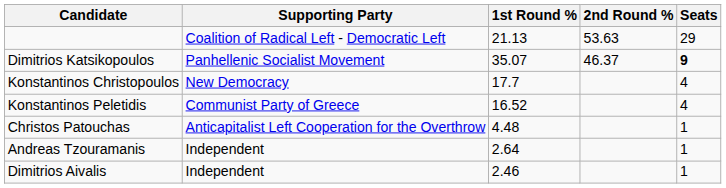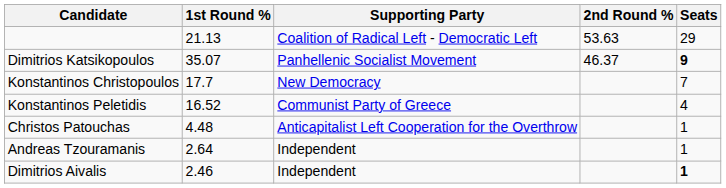 <table class="wikitable sortable">
 <tr>
 <th>Candidate</th>
+<th>1st Round %</th>
 <th>Supporting Party</th>
-<th>1st Round %</th>
 <th>2nd Round %</th>
 <th>Seats</th>
 </tr>
 <tr>
 <td></td>
+<td>21.13</td>
 <td> <a href='#'>Coalition of Radical Left</a> - <a href='#'>Democratic Left</a></td>
-<td>21.13</td>
 <td>53.63</td>
 <td>29</td>
 </tr>
 <tr>
 <td>Dimitrios Katsikopoulos</td>
+<td>35.07</td>
 <td> <a href='#'>Panhellenic Socialist Movement</a></td>
-<td>35.07</td>
 <td>46.37</td>
 <td><strong>9</strong></td>
 </tr>
 <tr>
 <td>Konstantinos Christopoulos</td>
+<td>17.7</td>
 <td> <a href='#'>New Democracy</a></td>
-<td>17.7</td>
 <td></td>
-<td>4</td>
+<td>7</td>
 </tr>
 <tr>
 <td>Konstantinos Peletidis</td>
+<td>16.52</td>
 <td> <a href='#'>Communist Party of Greece</a></td>
-<td>16.52</td>
 <td></td>
 <td>4</td>
 </tr>
 <tr>
 <td>Christos Patouchas</td>
+<td>4.48</td>
 <td> <a href='#'>Anticapitalist Left Cooperation for the Overthrow</a></td>
-<td>4.48</td>
 <td></td>
 <td>1</td>
 </tr>
 <tr>
 <td>Andreas Tzouramanis</td>
+<td>2.64</td>
 <td> Independent</td>
-<td>2.64</td>
 <td></td>
 <td>1</td>
 </tr>
 <tr>
 <td>Dimitrios Aivalis</td>
+<td>2.46</td>
 <td> Independent</td>
-<td>2.46</td>
 <td></td>
-<td>1</td>
+<td><strong>1</strong></td>
 </tr>
 </table>
